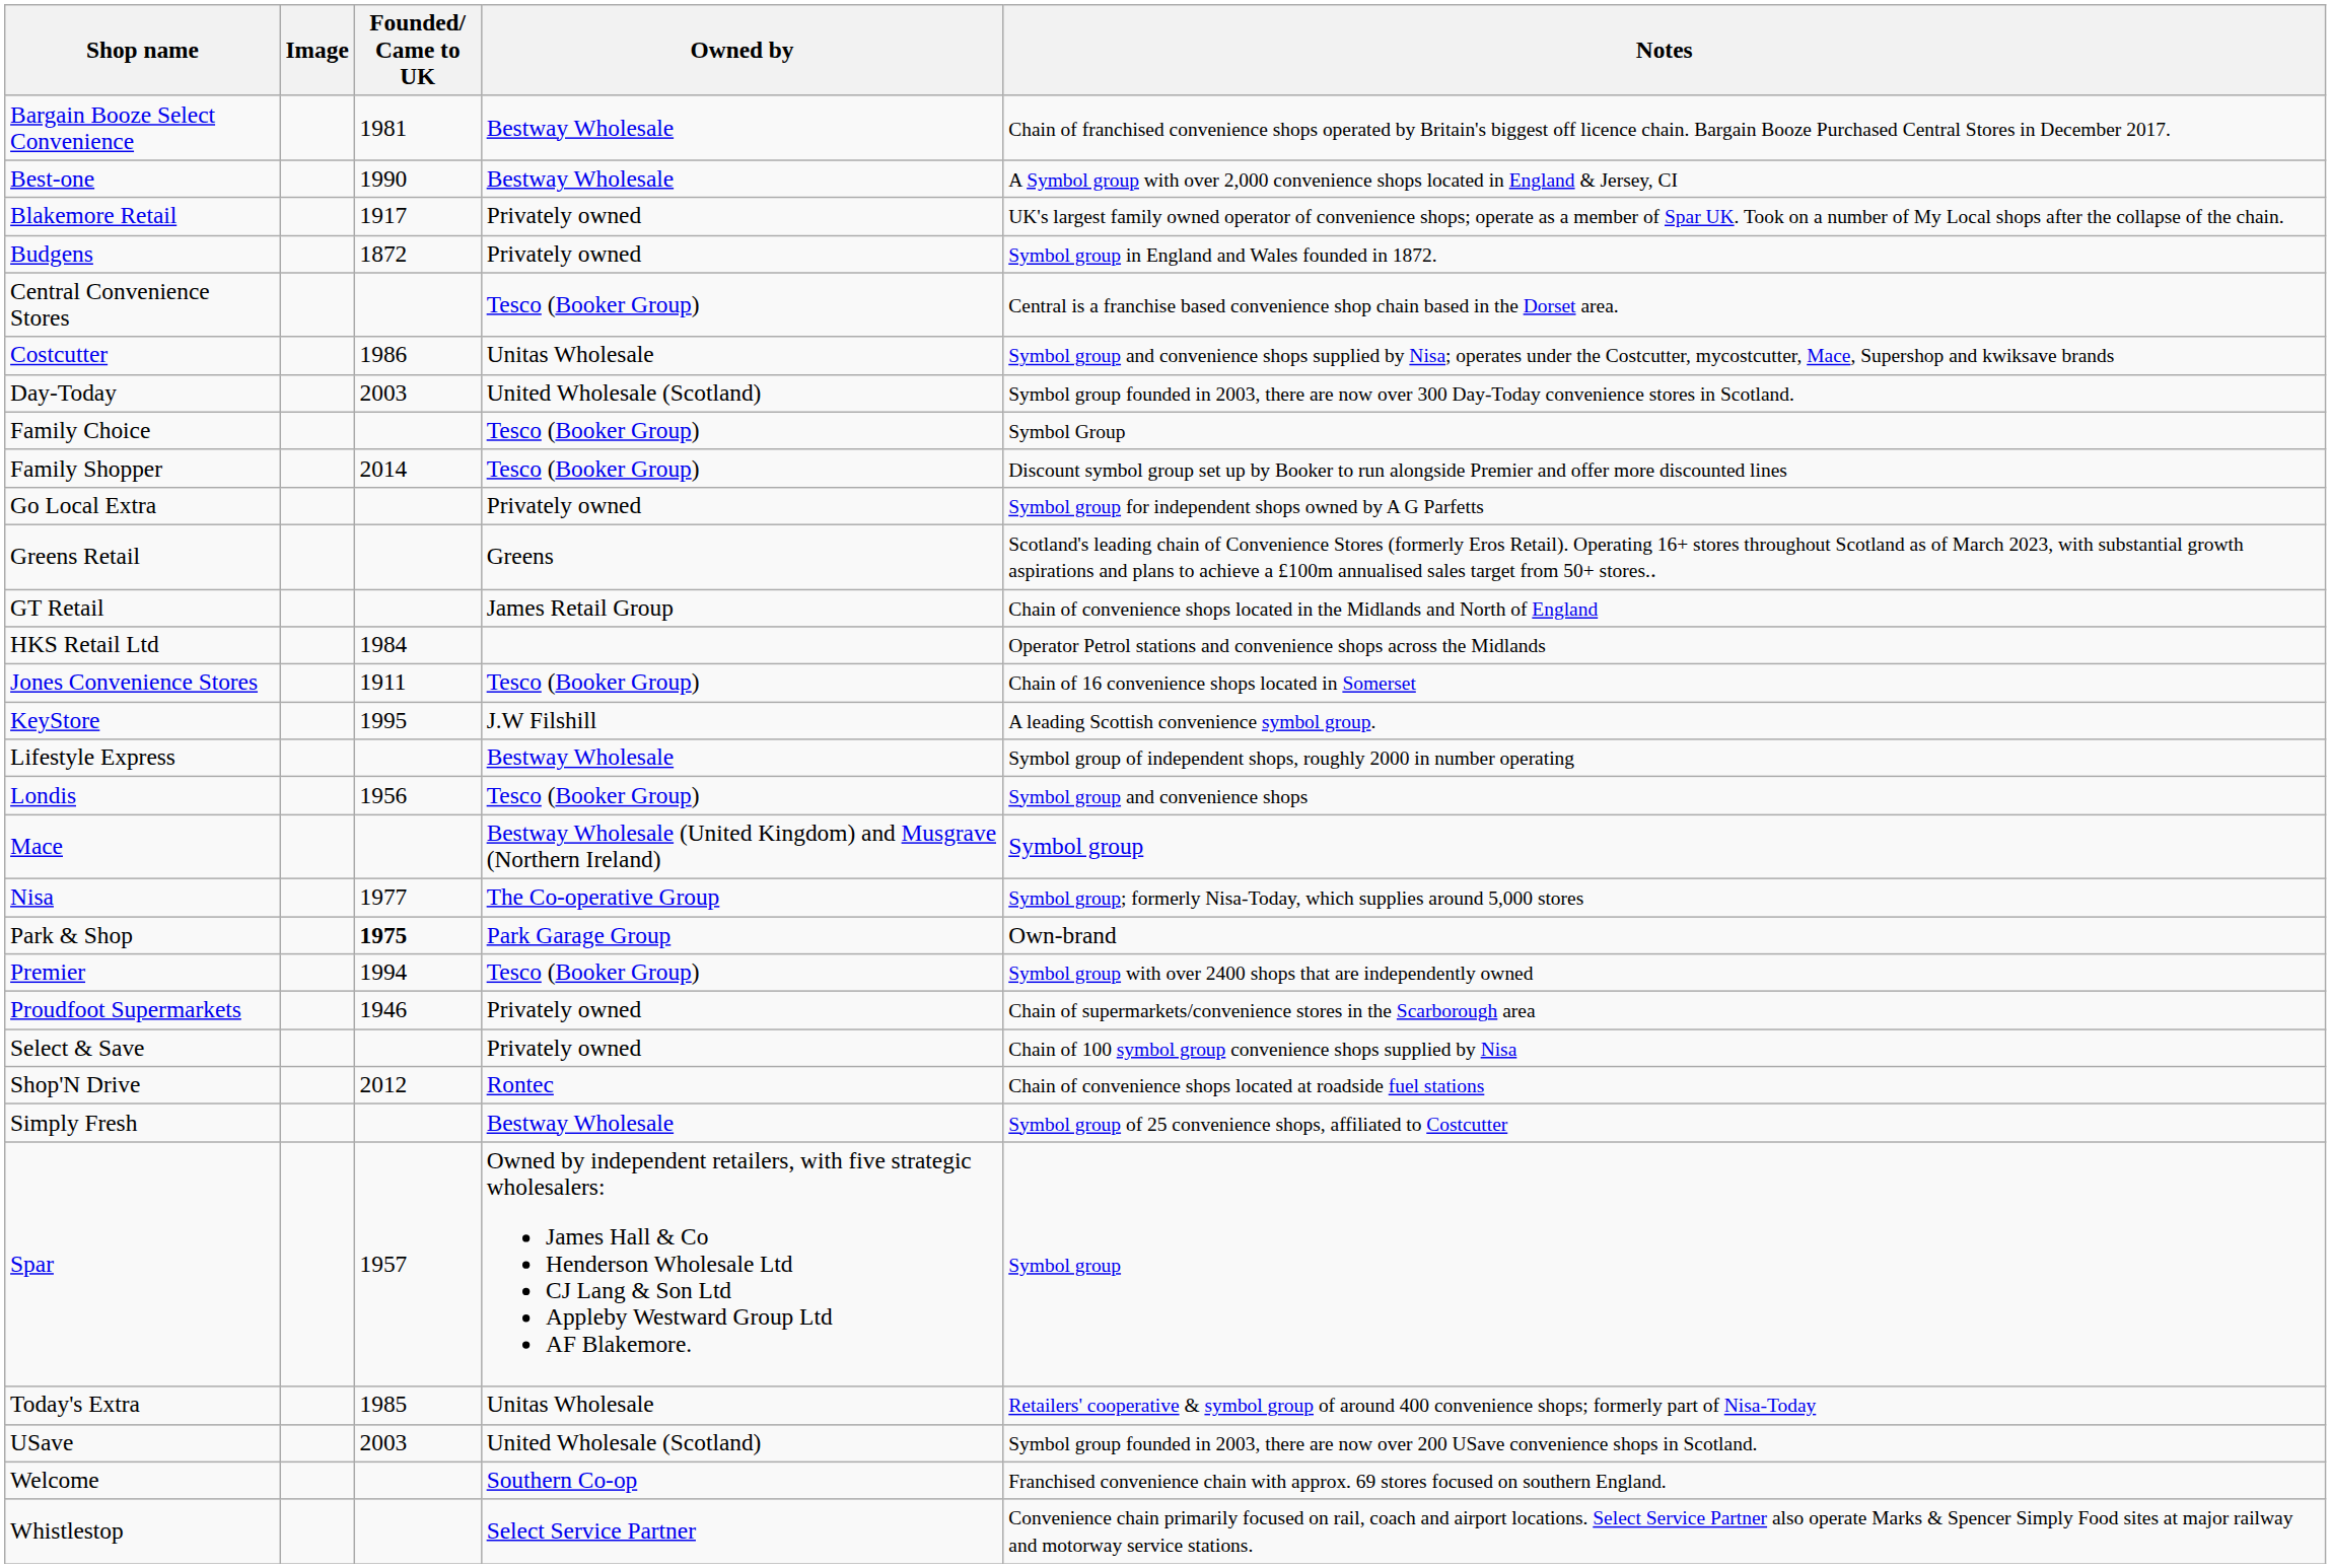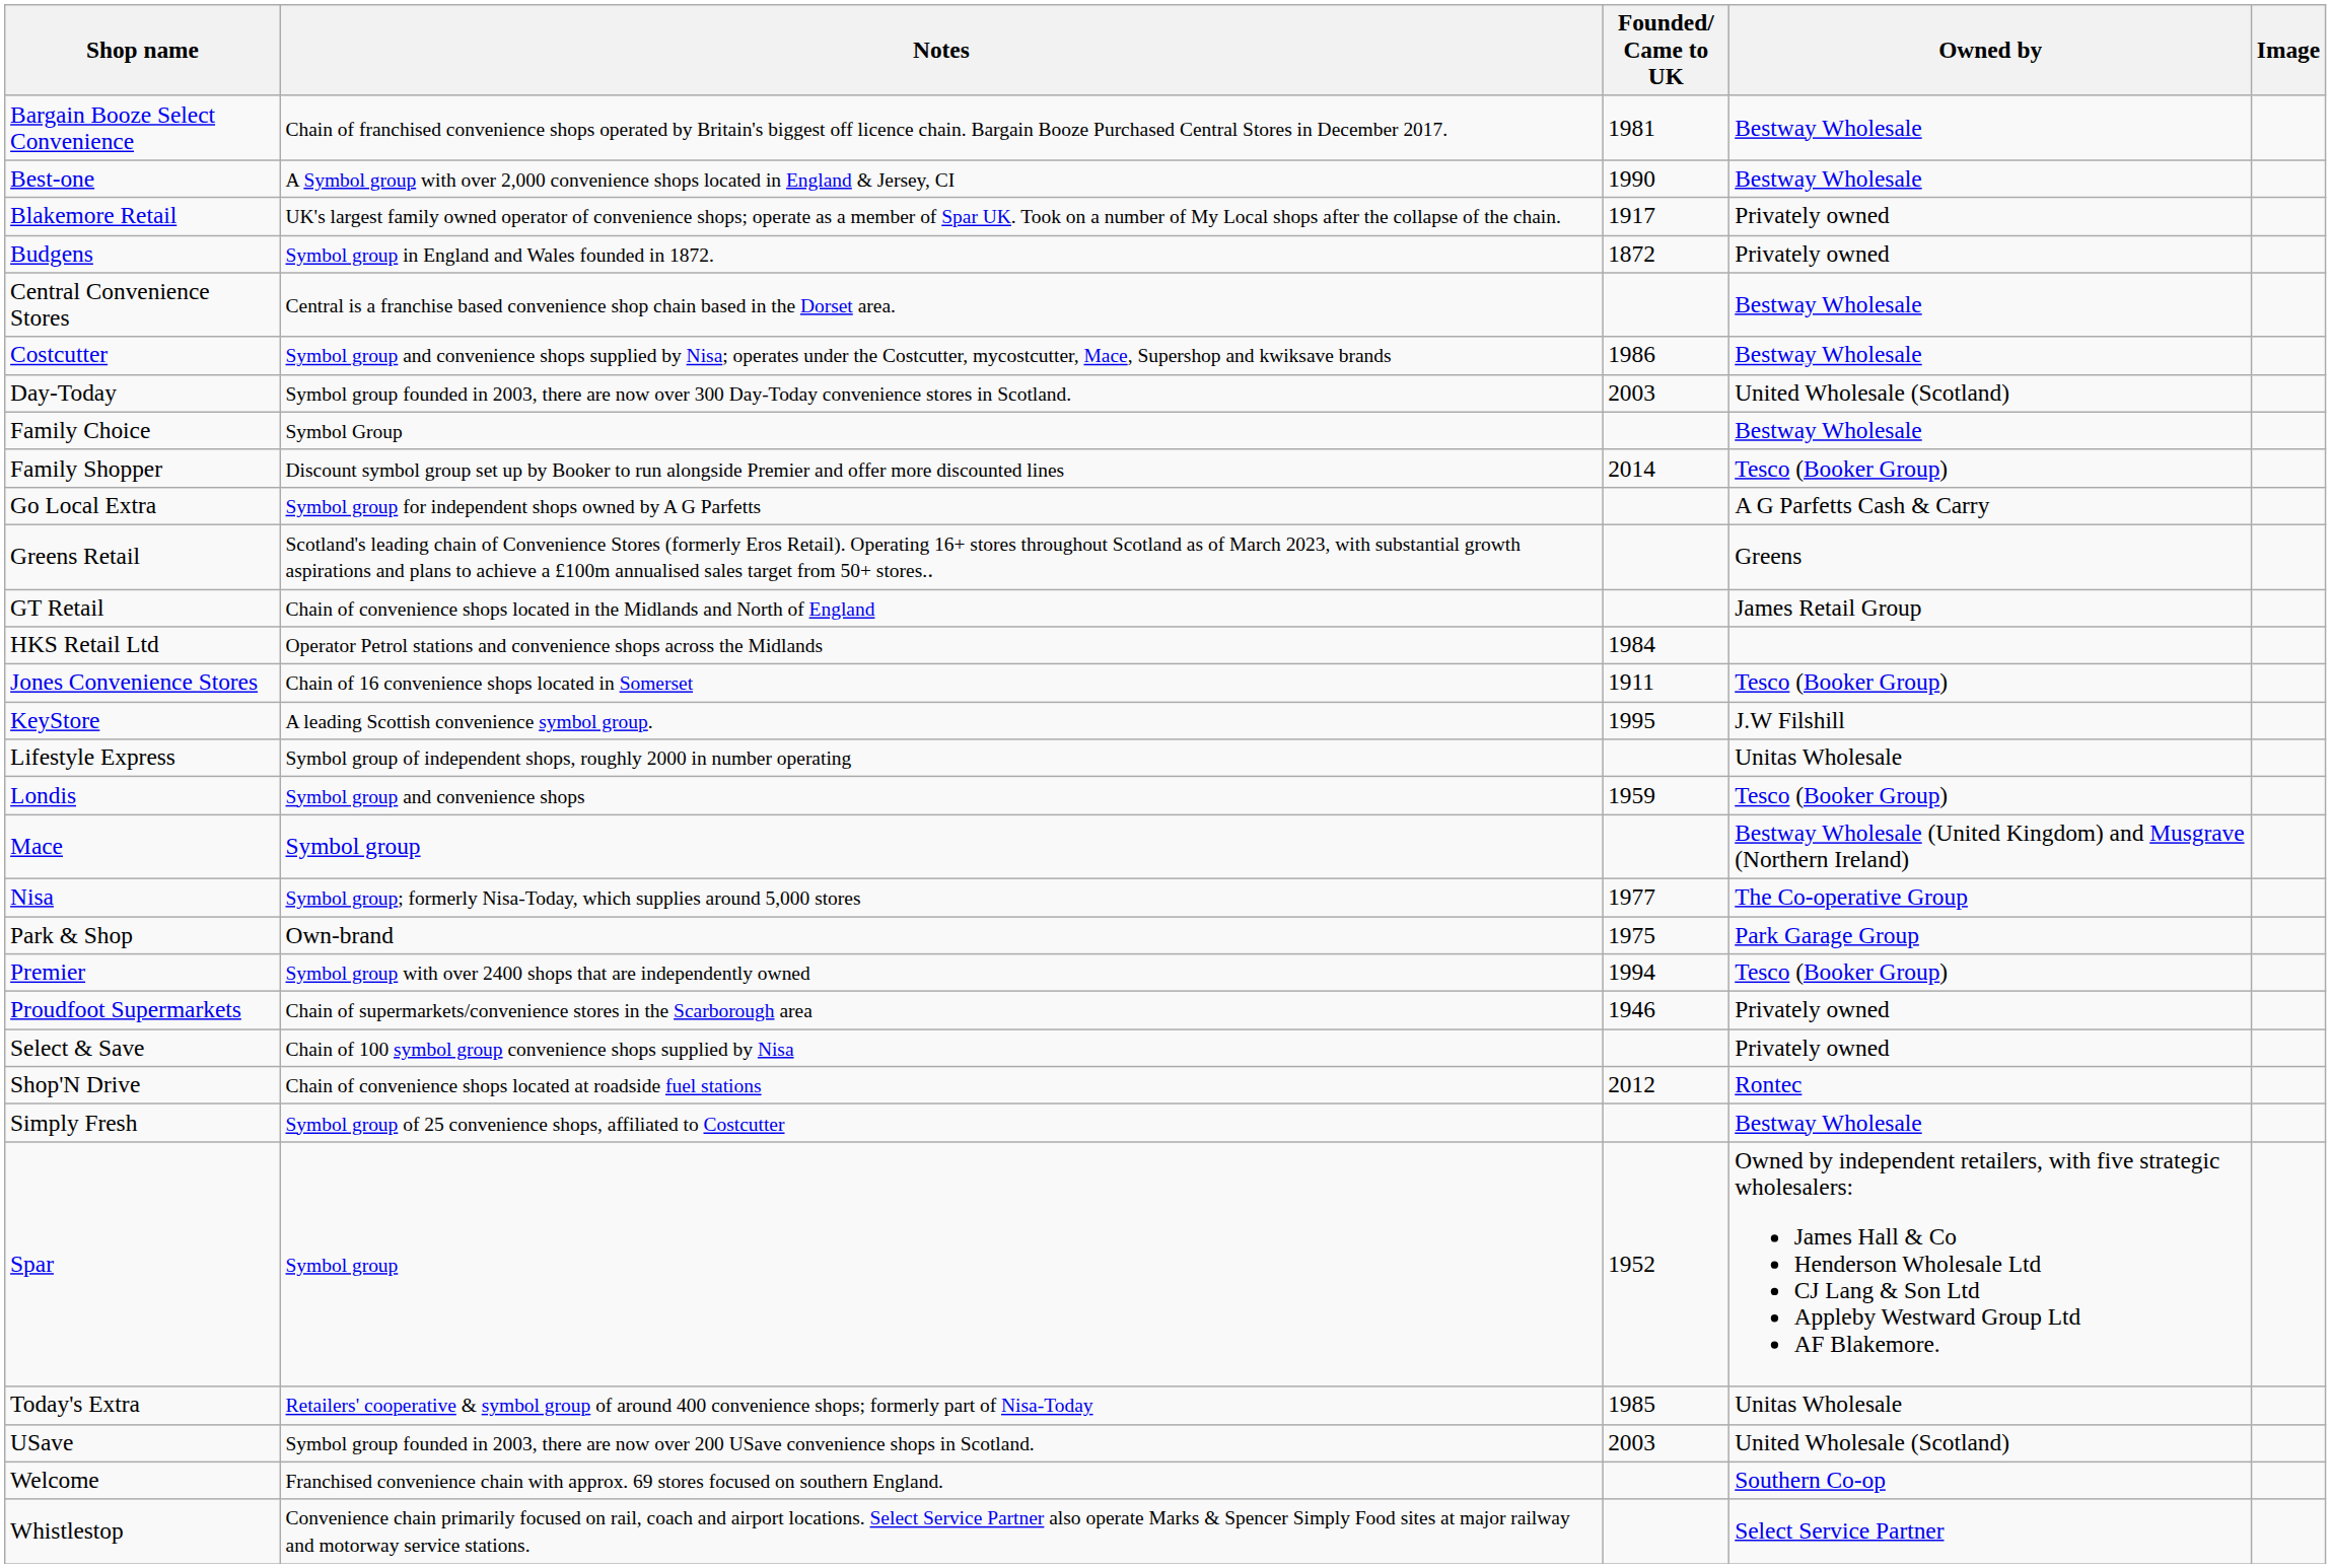 <table class="wikitable sortable" border="1">
 <tr>
 <th>Shop name</th>
-<th class=unsortable>Image</th>
+<th class=unsortable>Notes</th>
 <th data-sort-type=number>Founded/<br>Came to UK</th>
 <th>Owned by</th>
-<th class=unsortable>Notes</th>
+<th class=unsortable>Image</th>
 </tr>
 <tr>
 <td><a href='#'>Bargain Booze Select Convenience</a></td>
-<td></td>
+<td><small>Chain of franchised convenience shops operated by Britain's biggest off licence chain. Bargain Booze Purchased Central Stores in December 2017.</small></td>
 <td>1981</td>
 <td><a href='#'>Bestway Wholesale</a></td>
-<td><small>Chain of franchised convenience shops operated by Britain's biggest off licence chain. Bargain Booze Purchased Central Stores in December 2017.</small></td>
+<td></td>
 </tr>
 <tr>
 <td><a href='#'>Best-one</a></td>
-<td></td>
+<td><small>A <a href='#'>Symbol group</a> with over 2,000 convenience shops located in <a href='#'>England</a> & Jersey, CI</small></td>
 <td>1990</td>
 <td><a href='#'>Bestway Wholesale</a></td>
-<td><small>A <a href='#'>Symbol group</a> with over 2,000 convenience shops located in <a href='#'>England</a> & Jersey, CI</small></td>
+<td></td>
 </tr>
 <tr>
 <td><a href='#'>Blakemore Retail</a></td>
-<td></td>
+<td><small>UK's largest family owned operator of convenience shops; operate as a member of <a href='#'>Spar UK</a>. Took on a number of My Local shops after the collapse of the chain.</small></td>
 <td>1917</td>
 <td>Privately owned</td>
-<td><small>UK's largest family owned operator of convenience shops; operate as a member of <a href='#'>Spar UK</a>. Took on a number of My Local shops after the collapse of the chain.</small></td>
+<td></td>
 </tr>
 <tr>
 <td><a href='#'>Budgens</a></td>
-<td></td>
+<td><small><a href='#'>Symbol group</a> in England and Wales founded in 1872.</small></td>
 <td>1872</td>
 <td>Privately owned</td>
-<td><small><a href='#'>Symbol group</a> in England and Wales founded in 1872.</small></td>
+<td></td>
 </tr>
 <tr>
 <td>Central Convenience Stores</td>
+<td><small>Central is a franchise based convenience shop chain based in the <a href='#'>Dorset</a> area.</small></td>
 <td></td>
+<td><a href='#'>Bestway Wholesale</a></td>
 <td></td>
-<td><a href='#'>Tesco</a> (<a href='#'>Booker Group</a>)</td>
-<td><small>Central is a franchise based convenience shop chain based in the <a href='#'>Dorset</a> area.</small></td>
 </tr>
 <tr>
 <td><a href='#'>Costcutter</a></td>
+<td><small><a href='#'>Symbol group</a> and convenience shops supplied by <a href='#'>Nisa</a>; operates under the Costcutter, mycostcutter, <a href='#'>Mace</a>, Supershop and kwiksave brands</small></td>
+<td>1986</td>
+<td><a href='#'>Bestway Wholesale</a></td>
 <td></td>
-<td>1986</td>
-<td>Unitas Wholesale</td>
-<td><small><a href='#'>Symbol group</a> and convenience shops supplied by <a href='#'>Nisa</a>; operates under the Costcutter, mycostcutter, <a href='#'>Mace</a>, Supershop and kwiksave brands</small></td>
 </tr>
 <tr>
 <td>Day-Today</td>
-<td></td>
+<td><small>Symbol group founded in 2003, there are now over 300 Day-Today convenience stores in Scotland.</small></td>
 <td>2003</td>
 <td>United Wholesale (Scotland)</td>
-<td><small>Symbol group founded in 2003, there are now over 300 Day-Today convenience stores in Scotland.</small></td>
+<td></td>
 </tr>
 <tr>
 <td>Family Choice</td>
+<td><small>Symbol Group</small></td>
 <td></td>
+<td><a href='#'>Bestway Wholesale</a></td>
 <td></td>
-<td><a href='#'>Tesco</a> (<a href='#'>Booker Group</a>)</td>
-<td><small>Symbol Group</small></td>
 </tr>
 <tr>
 <td>Family Shopper</td>
-<td></td>
+<td><small>Discount symbol group set up by Booker to run alongside Premier and offer more discounted lines</small></td>
 <td>2014</td>
 <td><a href='#'>Tesco</a> (<a href='#'>Booker Group</a>)</td>
-<td><small>Discount symbol group set up by Booker to run alongside Premier and offer more discounted lines</small></td>
+<td></td>
 </tr>
 <tr>
 <td>Go Local Extra</td>
+<td><small><a href='#'>Symbol group</a> for independent shops owned by A G Parfetts</small></td>
 <td></td>
+<td>A G Parfetts Cash & Carry</td>
 <td></td>
-<td>Privately owned</td>
-<td><small><a href='#'>Symbol group</a> for independent shops owned by A G Parfetts</small></td>
 </tr>
 <tr>
 <td>Greens Retail</td>
-<td></td>
+<td><small>Scotland's leading chain of Convenience Stores (formerly Eros Retail). Operating 16+ stores throughout Scotland as of March 2023, with substantial growth aspirations and plans to achieve a £100m annualised sales target from 50+ stores.</small>. </td>
 <td></td>
 <td>Greens</td>
-<td><small>Scotland's leading chain of Convenience Stores (formerly Eros Retail). Operating 16+ stores throughout Scotland as of March 2023, with substantial growth aspirations and plans to achieve a £100m annualised sales target from 50+ stores.</small>. </td>
+<td></td>
 </tr>
 <tr>
 <td>GT Retail</td>
-<td></td>
+<td><small>Chain of convenience shops located in the Midlands and North of <a href='#'>England</a></small></td>
 <td></td>
 <td>James Retail Group</td>
-<td><small>Chain of convenience shops located in the Midlands and North of <a href='#'>England</a></small></td>
+<td></td>
 </tr>
 <tr>
 <td>HKS Retail Ltd</td>
-<td></td>
+<td><small>Operator Petrol stations and convenience shops across the Midlands</small></td>
 <td>1984</td>
 <td></td>
-<td><small>Operator Petrol stations and convenience shops across the Midlands</small></td>
+<td></td>
 </tr>
 <tr>
 <td><a href='#'>Jones Convenience Stores</a></td>
-<td></td>
+<td><small>Chain of 16 convenience shops located in <a href='#'>Somerset</a></small></td>
 <td>1911</td>
 <td><a href='#'>Tesco</a> (<a href='#'>Booker Group</a>)</td>
-<td><small>Chain of 16 convenience shops located in <a href='#'>Somerset</a></small></td>
+<td></td>
 </tr>
 <tr>
 <td><a href='#'>KeyStore</a></td>
-<td></td>
+<td><small>A leading Scottish convenience <a href='#'>symbol group</a>.</small></td>
 <td>1995</td>
 <td>J.W Filshill</td>
-<td><small>A leading Scottish convenience <a href='#'>symbol group</a>.</small></td>
+<td></td>
 </tr>
 <tr>
 <td>Lifestyle Express</td>
+<td><small>Symbol group of independent shops, roughly 2000 in number operating</small></td>
 <td></td>
+<td>Unitas Wholesale</td>
 <td></td>
-<td><a href='#'>Bestway Wholesale</a></td>
-<td><small>Symbol group of independent shops, roughly 2000 in number operating</small></td>
 </tr>
 <tr>
 <td><a href='#'>Londis</a></td>
+<td><small><a href='#'>Symbol group</a> and convenience shops</small></td>
+<td>1959</td>
+<td><a href='#'>Tesco</a> (<a href='#'>Booker Group</a>)</td>
 <td></td>
-<td>1956</td>
-<td><a href='#'>Tesco</a> (<a href='#'>Booker Group</a>)</td>
-<td><small><a href='#'>Symbol group</a> and convenience shops</small></td>
 </tr>
 <tr>
 <td><a href='#'>Mace</a></td>
-<td></td>
+<td><a href='#'>Symbol group</a></td>
 <td></td>
 <td><a href='#'>Bestway Wholesale</a> (United Kingdom) and <a href='#'>Musgrave</a> (Northern Ireland)</td>
-<td><a href='#'>Symbol group</a></td>
+<td></td>
 </tr>
 <tr>
 <td><a href='#'>Nisa</a></td>
-<td></td>
+<td><small><a href='#'>Symbol group</a>; formerly Nisa-Today, which supplies around 5,000 stores</small></td>
 <td>1977</td>
 <td><a href='#'>The Co-operative Group</a></td>
-<td><small><a href='#'>Symbol group</a>; formerly Nisa-Today, which supplies around 5,000 stores</small></td>
+<td></td>
 </tr>
 <tr>
 <td>Park & Shop</td>
+<td>Own-brand</td>
+<td>1975</td>
+<td><a href='#'>Park Garage Group</a></td>
 <td></td>
-<td><strong>1975</strong></td>
-<td><a href='#'>Park Garage Group</a></td>
-<td>Own-brand</td>
 </tr>
 <tr>
 <td><a href='#'>Premier</a></td>
-<td></td>
+<td><small><a href='#'>Symbol group</a> with over 2400 shops that are independently owned</small></td>
 <td>1994</td>
 <td><a href='#'>Tesco</a> (<a href='#'>Booker Group</a>)</td>
-<td><small><a href='#'>Symbol group</a> with over 2400 shops that are independently owned</small></td>
+<td></td>
 </tr>
 <tr>
 <td><a href='#'>Proudfoot Supermarkets</a></td>
-<td></td>
+<td><small>Chain of supermarkets/convenience stores in the <a href='#'>Scarborough</a> area</small></td>
 <td>1946</td>
 <td>Privately owned</td>
-<td><small>Chain of supermarkets/convenience stores in the <a href='#'>Scarborough</a> area</small></td>
+<td></td>
 </tr>
 <tr>
 <td>Select & Save</td>
-<td></td>
+<td><small>Chain of 100 <a href='#'>symbol group</a> convenience shops supplied by <a href='#'>Nisa</a></small></td>
 <td></td>
 <td>Privately owned</td>
-<td><small>Chain of 100 <a href='#'>symbol group</a> convenience shops supplied by <a href='#'>Nisa</a></small></td>
+<td></td>
 </tr>
 <tr>
 <td>Shop'N Drive</td>
-<td></td>
+<td><small>Chain of convenience shops located at roadside <a href='#'>fuel stations</a></small></td>
 <td>2012</td>
 <td><a href='#'>Rontec</a></td>
-<td><small>Chain of convenience shops located at roadside <a href='#'>fuel stations</a></small></td>
+<td></td>
 </tr>
 <tr>
 <td>Simply Fresh</td>
-<td></td>
+<td><small><a href='#'>Symbol group</a> of 25 convenience shops, affiliated to <a href='#'>Costcutter</a></small></td>
 <td></td>
 <td><a href='#'>Bestway Wholesale</a></td>
-<td><small><a href='#'>Symbol group</a> of 25 convenience shops, affiliated to <a href='#'>Costcutter</a></small></td>
+<td></td>
 </tr>
 <tr>
 <td><a href='#'>Spar</a></td>
+<td><small><a href='#'>Symbol group</a></small></td>
+<td>1952</td>
+<td>Owned by independent retailers, with five strategic wholesalers:<br><ul><li>James Hall & Co</li><li>Henderson Wholesale Ltd</li><li>CJ Lang & Son Ltd</li><li>Appleby Westward Group Ltd</li><li>AF Blakemore.</li></ul></td>
 <td></td>
-<td>1957</td>
-<td>Owned by independent retailers, with five strategic wholesalers:<br><ul><li>James Hall & Co</li><li>Henderson Wholesale Ltd</li><li>CJ Lang & Son Ltd</li><li>Appleby Westward Group Ltd</li><li>AF Blakemore.</li></ul></td>
-<td><small><a href='#'>Symbol group</a></small></td>
 </tr>
 <tr>
 <td>Today's Extra</td>
-<td></td>
+<td><small><a href='#'>Retailers' cooperative</a> & <a href='#'>symbol group</a> of around 400 convenience shops; formerly part of <a href='#'>Nisa-Today</a></small></td>
 <td>1985</td>
 <td>Unitas Wholesale</td>
-<td><small><a href='#'>Retailers' cooperative</a> & <a href='#'>symbol group</a> of around 400 convenience shops; formerly part of <a href='#'>Nisa-Today</a></small></td>
+<td></td>
 </tr>
 <tr>
 <td>USave</td>
-<td></td>
+<td><small>Symbol group founded in 2003, there are now over 200 USave convenience shops in Scotland.</small></td>
 <td>2003</td>
 <td>United Wholesale (Scotland)</td>
-<td><small>Symbol group founded in 2003, there are now over 200 USave convenience shops in Scotland.</small></td>
+<td></td>
 </tr>
 <tr>
 <td>Welcome</td>
-<td></td>
+<td><small>Franchised convenience chain with approx. 69 stores focused on southern England.</small></td>
 <td></td>
 <td><a href='#'>Southern Co-op</a></td>
-<td><small>Franchised convenience chain with approx. 69 stores focused on southern England.</small></td>
+<td></td>
 </tr>
 <tr>
 <td>Whistlestop</td>
-<td></td>
+<td><small>Convenience chain primarily focused on rail, coach and airport locations. <a href='#'>Select Service Partner</a> also operate Marks & Spencer Simply Food sites at major railway and motorway service stations.</small></td>
 <td></td>
 <td><a href='#'>Select Service Partner</a></td>
-<td><small>Convenience chain primarily focused on rail, coach and airport locations. <a href='#'>Select Service Partner</a> also operate Marks & Spencer Simply Food sites at major railway and motorway service stations.</small></td>
+<td></td>
 </tr>
 </table>
